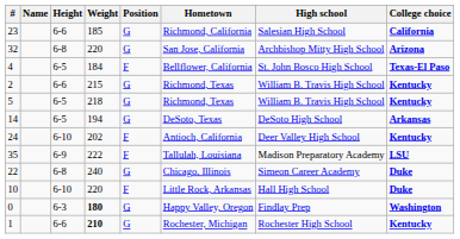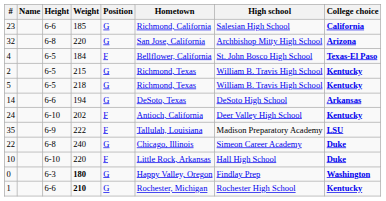 <table class="wikitable sortable" style="font-size: 75%" style="width: 75%">
 <tr>
 <th>#</th>
 <th>Name</th>
 <th>Height</th>
 <th>Weight</th>
 <th>Position</th>
 <th>Hometown</th>
 <th>High school</th>
 <th>College choice</th>
 </tr>
 <tr>
 <td>23</td>
 <td></td>
 <td>6-6</td>
 <td>185</td>
 <td><a href='#'>G</a></td>
 <td><a href='#'>Richmond, California</a></td>
 <td><a href='#'>Salesian High School</a></td>
 <td><strong><a href='#'>California</a></strong></td>
 </tr>
 <tr>
 <td>32</td>
 <td></td>
 <td>6-8</td>
 <td>220</td>
 <td><a href='#'>G</a></td>
 <td><a href='#'>San Jose, California</a></td>
 <td><a href='#'>Archbishop Mitty High School</a></td>
 <td><strong><a href='#'>Arizona</a></strong></td>
 </tr>
 <tr>
 <td>4</td>
 <td></td>
 <td>6-5</td>
 <td>184</td>
 <td><a href='#'>F</a></td>
 <td><a href='#'>Bellflower, California</a></td>
 <td><a href='#'>St. John Bosco High School</a></td>
 <td><strong><a href='#'>Texas-El Paso</a></strong></td>
 </tr>
 <tr>
 <td>2</td>
 <td></td>
-<td>6-6</td>
+<td>6-5</td>
 <td>215</td>
 <td><a href='#'>G</a></td>
 <td><a href='#'>Richmond, Texas</a></td>
 <td><a href='#'>William B. Travis High School</a></td>
 <td><strong><a href='#'>Kentucky</a></strong></td>
 </tr>
 <tr>
 <td>5</td>
 <td></td>
 <td>6-5</td>
 <td>218</td>
 <td><a href='#'>G</a></td>
 <td><a href='#'>Richmond, Texas</a></td>
 <td><a href='#'>William B. Travis High School</a></td>
 <td><strong><a href='#'>Kentucky</a></strong></td>
 </tr>
 <tr>
 <td>14</td>
 <td></td>
-<td>6-5</td>
+<td>6-6</td>
 <td>194</td>
 <td><a href='#'>G</a></td>
 <td><a href='#'>DeSoto, Texas</a></td>
 <td><a href='#'>DeSoto High School</a></td>
 <td><strong><a href='#'>Arkansas</a></strong></td>
 </tr>
 <tr>
 <td>24</td>
 <td></td>
 <td>6-10</td>
 <td>202</td>
 <td><a href='#'>F</a></td>
 <td><a href='#'>Antioch, California</a></td>
 <td><a href='#'>Deer Valley High School</a></td>
 <td><strong><a href='#'>Kentucky</a></strong></td>
 </tr>
 <tr>
 <td>35</td>
 <td></td>
 <td>6-9</td>
 <td>222</td>
 <td><a href='#'>F</a></td>
 <td><a href='#'>Tallulah, Louisiana</a></td>
 <td>Madison Preparatory Academy</td>
 <td><strong><a href='#'>LSU</a></strong></td>
 </tr>
 <tr>
 <td>22</td>
 <td></td>
 <td>6-8</td>
 <td>240</td>
 <td><a href='#'>G</a></td>
 <td><a href='#'>Chicago, Illinois</a></td>
 <td><a href='#'>Simeon Career Academy</a></td>
 <td><strong><a href='#'>Duke</a></strong></td>
 </tr>
 <tr>
 <td>10</td>
 <td></td>
 <td>6-10</td>
 <td>220</td>
 <td><a href='#'>F</a></td>
 <td><a href='#'>Little Rock, Arkansas</a></td>
 <td><a href='#'>Hall High School</a></td>
 <td><strong><a href='#'>Duke</a></strong></td>
 </tr>
 <tr>
 <td>0</td>
 <td></td>
 <td>6-3</td>
 <td><strong>180</strong></td>
 <td><a href='#'>G</a></td>
 <td><a href='#'>Happy Valley, Oregon</a></td>
 <td><a href='#'>Findlay Prep</a></td>
 <td><strong><a href='#'>Washington</a></strong></td>
 </tr>
 <tr>
 <td>1</td>
 <td></td>
 <td>6-6</td>
 <td><strong>210</strong></td>
 <td><a href='#'>G</a></td>
 <td><a href='#'>Rochester, Michigan</a></td>
 <td><a href='#'>Rochester High School</a></td>
 <td><strong><a href='#'>Kentucky</a></strong></td>
 </tr>
 </table>
